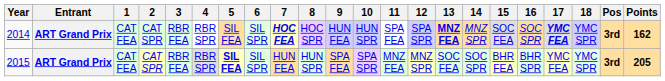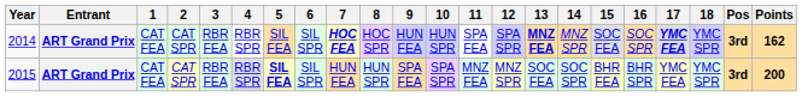 <table class="wikitable" style="text-align:center; font-size:85%">
 <tr>
 <th>Year</th>
 <th>Entrant</th>
 <th>1</th>
 <th>2</th>
 <th>3</th>
 <th>4</th>
 <th>5</th>
 <th>6</th>
 <th>7</th>
 <th>8</th>
 <th>9</th>
 <th>10</th>
 <th>11</th>
 <th>12</th>
 <th>13</th>
 <th>14</th>
 <th>15</th>
 <th>16</th>
 <th>17</th>
 <th>18</th>
 <th>Pos</th>
 <th>Points</th>
 </tr>
 <tr>
 <td><a href='#'>2014</a></td>
 <th nowrap><a href='#'>ART Grand Prix</a></th>
 <td style="background:#DFFFDF;"><a href='#'>CAT<br>FEA</a><br></td>
 <td style="background:#DFFFDF;"><a href='#'>CAT<br>SPR</a><br></td>
 <td style="background:#DFFFDF;"><a href='#'>RBR<br>FEA</a><br></td>
 <td style="background:#FFFFFF;"><a href='#'>RBR<br>SPR</a><br></td>
 <td style="background:#FFDF9F;"><a href='#'>SIL<br>FEA</a><br></td>
 <td style="background:#DFFFDF;"><a href='#'>SIL<br>SPR</a><br></td>
 <td style="background:#FFFFBF;"><strong><em><a href='#'>HOC<br>FEA</a></em></strong><br></td>
 <td style="background:#EFCFFF;"><a href='#'>HOC<br>SPR</a><br></td>
 <td style="background:#CFCFFF;"><a href='#'>HUN<br>FEA</a><br></td>
 <td style="background:#CFCFFF;"><a href='#'>HUN<br>SPR</a><br></td>
 <td style="background:#FFFFFF;"><a href='#'>SPA<br>FEA</a><br></td>
 <td style="background:#CFCFFF;"><a href='#'>SPA<br>SPR</a><br></td>
 <td style="background:#FFDF9F;"><strong><a href='#'>MNZ<br>FEA</a><br></strong></td>
 <td style="background:#FFDF9F;"><em><a href='#'>MNZ<br>SPR</a></em><br></td>
 <td style="background:#DFDFDF;"><a href='#'>SOC<br>FEA</a><br></td>
 <td style="background:#FFDF9F;"><em><a href='#'>SOC<br>SPR</a></em><br></td>
 <td style="background:#DFDFDF;"><strong><em><a href='#'>YMC<br>FEA</a></em></strong><br></td>
 <td style="background:#CFCFFF;"><a href='#'>YMC<br>SPR</a><br></td>
 <th style="background:#FFDF9F;">3rd</th>
 <th style="background:#FFDF9F;">162</th>
 </tr>
 <tr>
 <td><a href='#'>2015</a></td>
 <th nowrap><a href='#'>ART Grand Prix</a></th>
 <td style="background:#DFFFDF;"><a href='#'>CAT<br>FEA</a><br></td>
 <td style="background:#FFFFBF;"><em><a href='#'>CAT<br>SPR</a></em><br></td>
 <td style="background:#DFFFDF;"><a href='#'>RBR<br>FEA</a><br></td>
 <td style="background:#DFDFDF;"><a href='#'>RBR<br>SPR</a><br></td>
 <td style="background:#FFFFBF;"><strong><a href='#'>SIL<br>FEA</a></strong><br></td>
 <td style="background:#DFFFDF;"><a href='#'>SIL<br>SPR</a><br></td>
 <td style="background:#FFDF9F;"><a href='#'>HUN<br>FEA</a><br></td>
 <td style="background:#DFFFDF;"><a href='#'>HUN<br>SPR</a><br></td>
 <td style="background:#FFDF9F;"><a href='#'>SPA<br>FEA</a><br></td>
 <td style="background:#EFCFFF;"><a href='#'>SPA<br>SPR</a><br></td>
 <td style="background:#DFFFDF;"><a href='#'>MNZ<br>FEA</a><br></td>
 <td style="background:#FFFFBF;"><a href='#'>MNZ<br>SPR</a><br></td>
 <td style="background:#DFFFDF;"><a href='#'>SOC<br>FEA</a><br></td>
 <td style="background:#DFFFDF;"><a href='#'>SOC<br>SPR</a><br></td>
 <td style="background:#FFFFBF;"><a href='#'>BHR<br>FEA</a><br></td>
 <td style="background:#DFFFDF;"><a href='#'>BHR<br>SPR</a><br></td>
 <td style="background:#FFFFBF;"><a href='#'>YMC<br>FEA</a><br></td>
 <td style="background:#DFFFDF;"><a href='#'>YMC<br>SPR</a><br></td>
 <th style="background:#FFDF9F;">3rd</th>
-<th style="background:#FFDF9F;">205</th>
+<th style="background:#FFDF9F;">200</th>
 </tr>
 </table>
